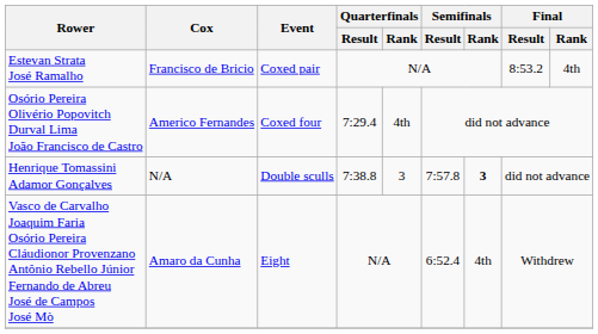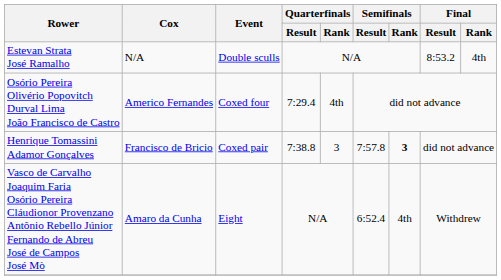 <table class=wikitable style="font-size:90%">
 <tr>
 <th rowspan=2>Rower</th>
 <th rowspan=2>Cox</th>
 <th rowspan=2>Event</th>
 <th colspan=2>Quarterfinals</th>
 <th colspan=2>Semifinals</th>
 <th colspan=2>Final</th>
 </tr>
 <tr>
 <th>Result</th>
 <th>Rank</th>
 <th>Result</th>
 <th>Rank</th>
 <th>Result</th>
 <th>Rank</th>
 </tr>
 <tr>
 <td><a href='#'>Estevan Strata</a><br> <a href='#'>José Ramalho</a></td>
-<td><a href='#'>Francisco de Bricio</a></td>
-<td><a href='#'>Coxed pair</a></td>
+<td>N/A</td>
+<td><a href='#'>Double sculls</a></td>
 <td align=center colspan=4>N/A</td>
 <td align=center>8:53.2</td>
 <td align=center>4th</td>
 </tr>
 <tr>
 <td><a href='#'>Osório Pereira</a><br> <a href='#'>Olivério Popovitch</a> 	<br> <a href='#'>Durval Lima</a><br> <a href='#'>João Francisco de Castro</a></td>
 <td><a href='#'>Americo Fernandes</a></td>
 <td><a href='#'>Coxed four</a></td>
 <td align=center>7:29.4</td>
 <td align=center>4th</td>
 <td align=center colspan=4>did not advance</td>
 </tr>
 <tr>
 <td><a href='#'>Henrique Tomassini</a><br><a href='#'>Adamor Gonçalves</a></td>
-<td>N/A</td>
-<td><a href='#'>Double sculls</a></td>
+<td><a href='#'>Francisco de Bricio</a></td>
+<td><a href='#'>Coxed pair</a></td>
 <td align=center>7:38.8</td>
 <td align=center>3</td>
 <td align=center>7:57.8</td>
 <td align=center><strong>3</strong></td>
 <td align=center colspan=2>did not advance</td>
 </tr>
 <tr>
 <td><a href='#'>Vasco de Carvalho</a><br> <a href='#'>Joaquim Faria</a> <br><a href='#'>Osório Pereira</a><br><a href='#'>Cláudionor Provenzano</a><br><a href='#'>Antônio Rebello Júnior</a><br><a href='#'>Fernando de Abreu</a><br><a href='#'>José de Campos</a><br><a href='#'>José Mò</a></td>
 <td><a href='#'>Amaro da Cunha</a></td>
 <td><a href='#'>Eight</a></td>
 <td align=center colspan=2>N/A</td>
 <td align=center>6:52.4</td>
 <td align=center>4th</td>
 <td align=center colspan=2>Withdrew</td>
 </tr>
 <tr>
 </tr>
 </table>
